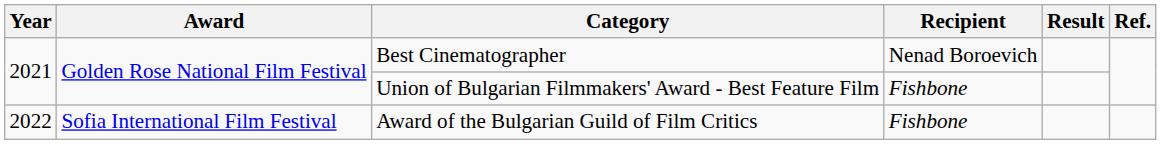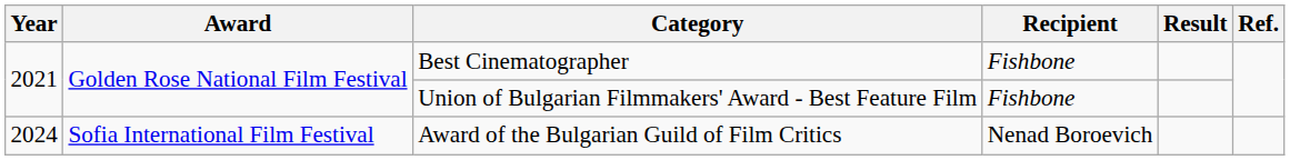 <table class="wikitable">
 <tr>
 <th>Year</th>
 <th>Award</th>
 <th>Category</th>
 <th>Recipient</th>
 <th>Result</th>
 <th>Ref.</th>
 </tr>
 <tr>
 <td rowspan="2">2021</td>
 <td rowspan="2"><a href='#'>Golden Rose National Film Festival</a></td>
 <td>Best Cinematographer</td>
-<td>Nenad Boroevich</td>
+<td><em>Fishbone</em></td>
 <td></td>
 <td rowspan="2"></td>
 </tr>
 <tr>
 <td>Union of Bulgarian Filmmakers' Award - Best Feature Film</td>
 <td><em>Fishbone</em></td>
 <td></td>
 </tr>
 <tr>
-<td>2022</td>
+<td>2024</td>
 <td><a href='#'>Sofia International Film Festival</a></td>
 <td>Award of the Bulgarian Guild of Film Critics</td>
-<td><em>Fishbone</em></td>
+<td>Nenad Boroevich</td>
 <td></td>
 <td></td>
 </tr>
 </table>
